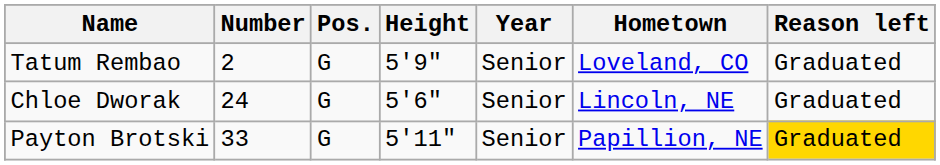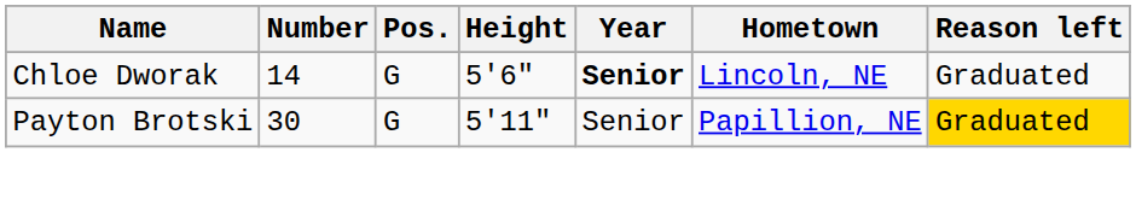 <table class="wikitable sortable" border="1">
 <tr>
 <th>Name</th>
 <th>Number</th>
 <th>Pos.</th>
 <th>Height</th>
 <th>Year</th>
 <th>Hometown</th>
 <th class="unsortable">Reason left</th>
 </tr>
 <tr>
-<td>Tatum Rembao</td>
-<td>2</td>
-<td>G</td>
-<td>5'9"</td>
-<td>Senior</td>
-<td><a href='#'>Loveland, CO</a></td>
-<td>Graduated</td>
-</tr>
-<tr>
 <td>Chloe Dworak</td>
-<td>24</td>
+<td>14</td>
 <td>G</td>
 <td>5'6"</td>
-<td>Senior</td>
+<td><strong>Senior</strong></td>
 <td><a href='#'>Lincoln, NE</a></td>
 <td>Graduated</td>
 </tr>
 <tr>
 <td>Payton Brotski</td>
-<td>33</td>
+<td>30</td>
 <td>G</td>
 <td>5'11"</td>
 <td>Senior</td>
 <td><a href='#'>Papillion, NE</a></td>
 <td style="background: gold;">Graduated</td>
 </tr>
 </table>
